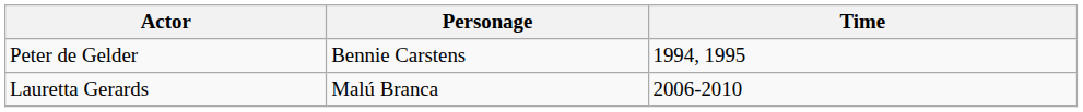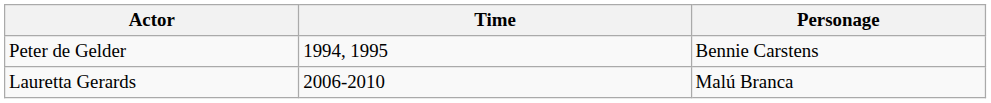 <table class="wikitable sortable" width="50%" style="font-size:95%">
 <tr>
 <th width="30%">Actor</th>
+<th width="40%">Time</th>
 <th width="30%">Personage</th>
-<th width="40%">Time</th>
 </tr>
 <tr>
 <td>Peter de Gelder</td>
+<td>1994, 1995</td>
 <td>Bennie Carstens</td>
-<td>1994, 1995</td>
 </tr>
 <tr>
 <td>Lauretta Gerards</td>
+<td>2006-2010</td>
 <td>Malú Branca</td>
-<td>2006-2010</td>
 </tr>
 </table>
